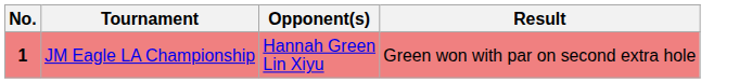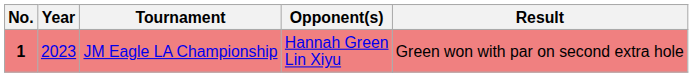 <table class="wikitable" style="font-size:95%;">
 <tr>
 <th>No.</th>
+<th>Year</th>
 <th>Tournament</th>
 <th>Opponent(s)</th>
 <th>Result</th>
 </tr>
 <tr style="background:#F08080;">
 <td align=center><strong>1</strong></td>
+<td><a href='#'>2023</a></td>
 <td><a href='#'>JM Eagle LA Championship</a></td>
 <td> <a href='#'>Hannah Green</a> <br>  <a href='#'>Lin Xiyu</a></td>
 <td>Green won with par on second extra hole</td>
 </tr>
 </table>
